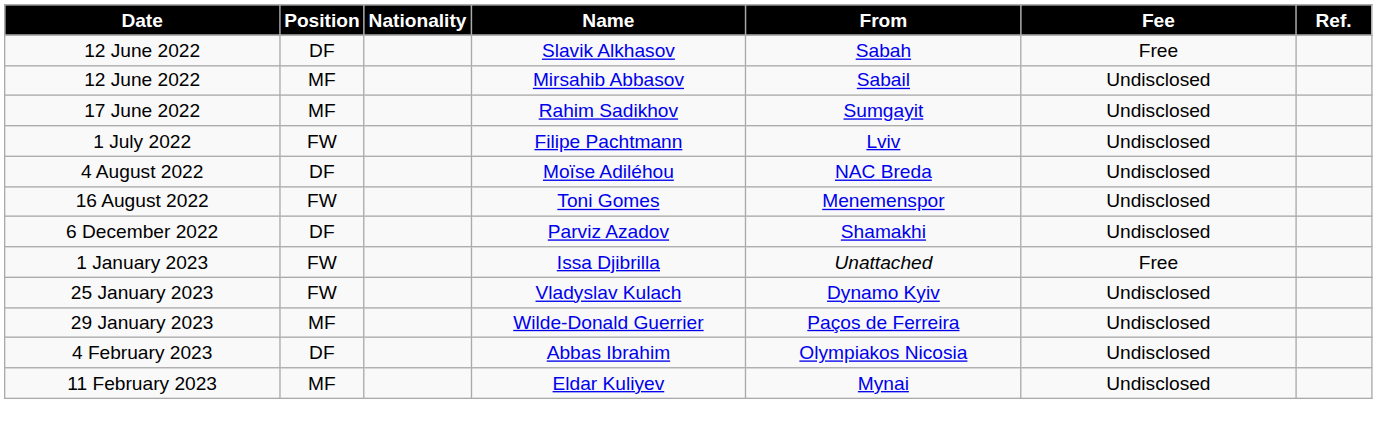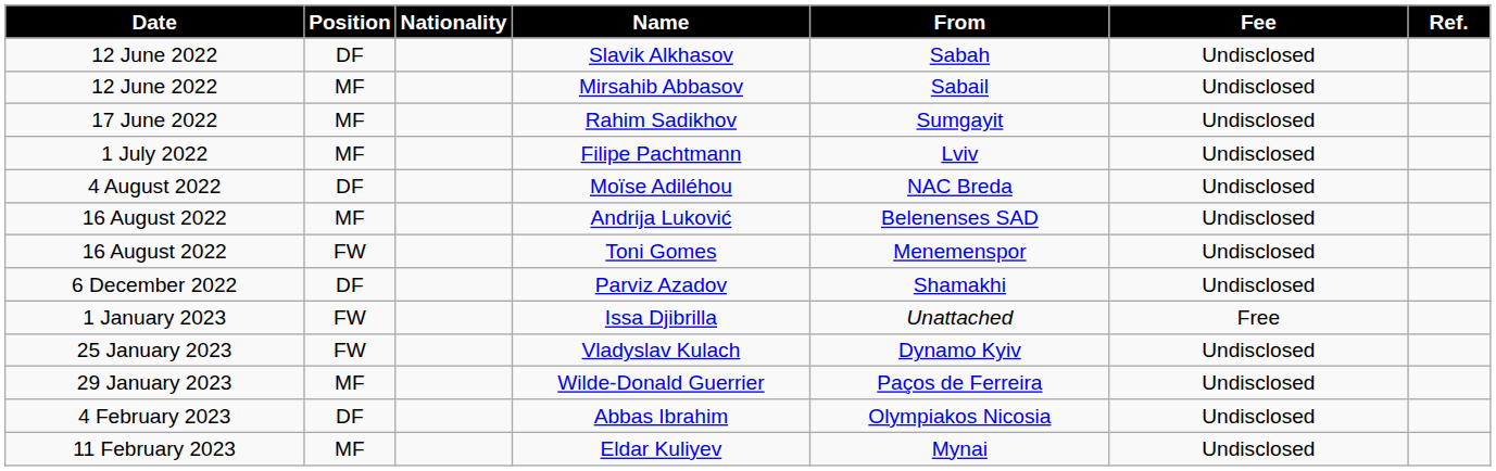 <table class="wikitable"  style="text-align:center; font-size:90%; ">
 <tr>
 <th style="background:#000000; color:#FFFFFF; width:200px;">Date</th>
 <th style="background:#000000; color:#FFFFFF; width:50px;">Position</th>
 <th style="background:#000000; color:#FFFFFF; width:50px;">Nationality</th>
 <th style="background:#000000; color:#FFFFFF; width:200px;">Name</th>
 <th style="background:#000000; color:#FFFFFF; width:200px;">From</th>
 <th style="background:#000000; color:#FFFFFF; width:200px;">Fee</th>
 <th style="background:#000000; color:#FFFFFF; width:50px;">Ref.</th>
 </tr>
 <tr>
 <td>12 June 2022</td>
 <td>DF</td>
 <td></td>
 <td><a href='#'>Slavik Alkhasov</a></td>
 <td><a href='#'>Sabah</a></td>
-<td>Free</td>
+<td>Undisclosed</td>
 <td></td>
 </tr>
 <tr>
 <td>12 June 2022</td>
 <td>MF</td>
 <td></td>
 <td><a href='#'>Mirsahib Abbasov</a></td>
 <td><a href='#'>Sabail</a></td>
 <td>Undisclosed</td>
 <td></td>
 </tr>
 <tr>
 <td>17 June 2022</td>
 <td>MF</td>
 <td></td>
 <td><a href='#'>Rahim Sadikhov</a></td>
 <td><a href='#'>Sumgayit</a></td>
 <td>Undisclosed</td>
 <td></td>
 </tr>
 <tr>
 <td>1 July 2022</td>
-<td>FW</td>
+<td>MF</td>
 <td></td>
 <td><a href='#'>Filipe Pachtmann</a></td>
 <td><a href='#'>Lviv</a></td>
 <td>Undisclosed</td>
 <td></td>
 </tr>
 <tr>
 <td>4 August 2022</td>
 <td>DF</td>
 <td></td>
 <td><a href='#'>Moïse Adiléhou</a></td>
 <td><a href='#'>NAC Breda</a></td>
+<td>Undisclosed</td>
+<td></td>
+</tr>
+<tr>
+<td>16 August 2022</td>
+<td>MF</td>
+<td></td>
+<td><a href='#'>Andrija Luković</a></td>
+<td><a href='#'>Belenenses SAD</a></td>
 <td>Undisclosed</td>
 <td></td>
 </tr>
 <tr>
 <td>16 August 2022</td>
 <td>FW</td>
 <td></td>
 <td><a href='#'>Toni Gomes</a></td>
 <td><a href='#'>Menemenspor</a></td>
 <td>Undisclosed</td>
 <td></td>
 </tr>
 <tr>
 <td>6 December 2022</td>
 <td>DF</td>
 <td></td>
 <td><a href='#'>Parviz Azadov</a></td>
 <td><a href='#'>Shamakhi</a></td>
 <td>Undisclosed</td>
 <td></td>
 </tr>
 <tr>
 <td>1 January 2023</td>
 <td>FW</td>
 <td></td>
 <td><a href='#'>Issa Djibrilla</a></td>
 <td><em>Unattached</em></td>
 <td>Free</td>
 <td></td>
 </tr>
 <tr>
 <td>25 January 2023</td>
 <td>FW</td>
 <td></td>
 <td><a href='#'>Vladyslav Kulach</a></td>
 <td><a href='#'>Dynamo Kyiv</a></td>
 <td>Undisclosed</td>
 <td></td>
 </tr>
 <tr>
 <td>29 January 2023</td>
 <td>MF</td>
 <td></td>
 <td><a href='#'>Wilde-Donald Guerrier</a></td>
 <td><a href='#'>Paços de Ferreira</a></td>
 <td>Undisclosed</td>
 <td></td>
 </tr>
 <tr>
 <td>4 February 2023</td>
 <td>DF</td>
 <td></td>
 <td><a href='#'>Abbas Ibrahim</a></td>
 <td><a href='#'>Olympiakos Nicosia</a></td>
 <td>Undisclosed</td>
 <td></td>
 </tr>
 <tr>
 <td>11 February 2023</td>
 <td>MF</td>
 <td></td>
 <td><a href='#'>Eldar Kuliyev</a></td>
 <td><a href='#'>Mynai</a></td>
 <td>Undisclosed</td>
 <td></td>
 </tr>
 </table>
